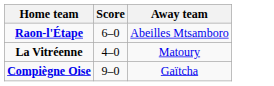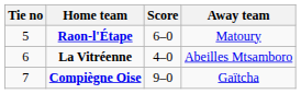 <table class="wikitable" style="text-align:center">
 <tr>
+<th>Tie no</th>
 <th>Home team</th>
 <th>Score</th>
 <th>Away team</th>
 </tr>
 <tr>
+<td>5</td>
 <td><strong><a href='#'>Raon-l'Étape</a></strong></td>
 <td>6–0</td>
+<td><a href='#'>Matoury</a></td>
+</tr>
+<tr>
+<td>6</td>
+<td><strong>La Vitréenne</strong></td>
+<td>4–0</td>
 <td><a href='#'>Abeilles Mtsamboro</a></td>
 </tr>
 <tr>
-<td><strong>La Vitréenne</strong></td>
-<td>4–0</td>
-<td><a href='#'>Matoury</a></td>
-</tr>
-<tr>
+<td>7</td>
 <td><strong><a href='#'>Compiègne Oise</a></strong></td>
 <td>9–0</td>
 <td><a href='#'>Gaïtcha</a></td>
 </tr>
 </table>
